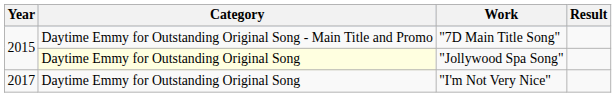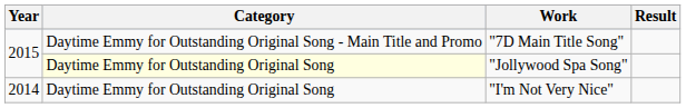 <table class="wikitable">
 <tr style="background:#b0c4de; text-align:center;">
 <th>Year</th>
 <th>Category</th>
 <th>Work</th>
 <th>Result</th>
 </tr>
 <tr>
 <td rowspan=2>2015</td>
 <td>Daytime Emmy for Outstanding Original Song - Main Title and Promo</td>
 <td>"7D Main Title Song"</td>
 <td></td>
 </tr>
 <tr>
 <td style="background: lightyellow;">Daytime Emmy for Outstanding Original Song</td>
 <td>"Jollywood Spa Song"</td>
 <td></td>
 </tr>
 <tr>
-<td>2017</td>
+<td>2014</td>
 <td>Daytime Emmy for Outstanding Original Song</td>
 <td>"I'm Not Very Nice"</td>
 <td></td>
 </tr>
 </table>
